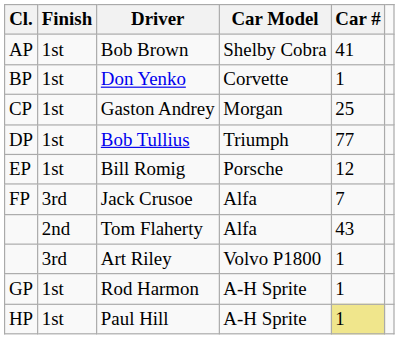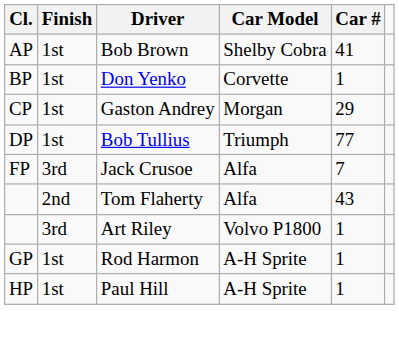 <table class="wikitable">
 <tr>
 <th>Cl.</th>
 <th>Finish</th>
 <th>Driver</th>
 <th>Car Model</th>
 <th>Car #</th>
 </tr>
 <tr>
 <td>AP</td>
 <td>1st</td>
 <td>Bob Brown</td>
 <td>Shelby Cobra</td>
 <td>41</td>
 <td></td>
 </tr>
 <tr>
 <td>BP</td>
 <td>1st</td>
 <td><a href='#'>Don Yenko</a></td>
 <td>Corvette</td>
 <td>1</td>
 <td></td>
 </tr>
 <tr>
 <td>CP</td>
 <td>1st</td>
 <td>Gaston Andrey</td>
 <td>Morgan</td>
-<td>25</td>
+<td>29</td>
 <td></td>
 </tr>
 <tr>
 <td>DP</td>
 <td>1st</td>
 <td><a href='#'>Bob Tullius</a></td>
 <td>Triumph</td>
 <td>77</td>
-<td></td>
-</tr>
-<tr>
-<td>EP</td>
-<td>1st</td>
-<td>Bill Romig</td>
-<td>Porsche</td>
-<td>12</td>
 <td></td>
 </tr>
 <tr>
 <td>FP</td>
 <td>3rd</td>
 <td>Jack Crusoe</td>
 <td>Alfa</td>
 <td>7</td>
 <td></td>
 </tr>
 <tr>
 <td></td>
 <td>2nd</td>
 <td>Tom Flaherty</td>
 <td>Alfa</td>
 <td>43</td>
 <td></td>
 </tr>
 <tr>
 <td></td>
 <td>3rd</td>
 <td>Art Riley</td>
 <td>Volvo P1800</td>
 <td>1</td>
 <td></td>
 </tr>
 <tr>
 <td>GP</td>
 <td>1st</td>
 <td>Rod Harmon</td>
 <td>A-H Sprite</td>
 <td>1</td>
 <td></td>
 </tr>
 <tr>
 <td>HP</td>
 <td>1st</td>
 <td>Paul Hill</td>
 <td>A-H Sprite</td>
-<td style="background: khaki;">1</td>
+<td>1</td>
 <td></td>
 </tr>
 </table>
